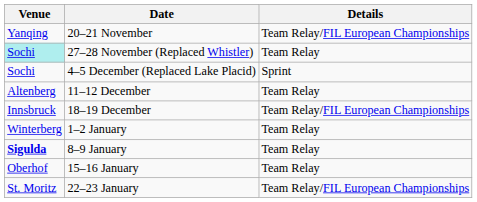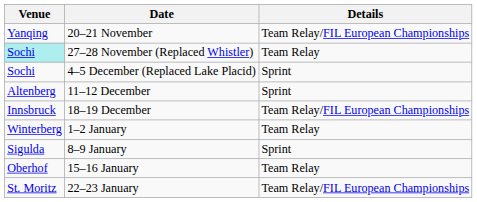 <table class="wikitable">
 <tr>
 <th>Venue</th>
 <th>Date</th>
 <th>Details</th>
 </tr>
 <tr>
 <td> <a href='#'>Yanqing</a></td>
 <td>20–21 November</td>
 <td>Team Relay/<a href='#'>FIL European Championships</a></td>
 </tr>
 <tr>
 <td style="background: paleturquoise;"> <a href='#'>Sochi</a></td>
 <td>27–28 November (Replaced <a href='#'>Whistler</a>)</td>
 <td>Team Relay</td>
 </tr>
 <tr>
 <td> <a href='#'>Sochi</a></td>
 <td>4–5 December (Replaced Lake Placid)</td>
 <td>Sprint</td>
 </tr>
 <tr>
 <td> <a href='#'>Altenberg</a></td>
 <td>11–12 December</td>
-<td>Team Relay</td>
+<td>Sprint</td>
 </tr>
 <tr>
 <td> <a href='#'>Innsbruck</a></td>
 <td>18–19 December</td>
 <td>Team Relay/<a href='#'>FIL European Championships</a></td>
 </tr>
 <tr>
 <td> <a href='#'>Winterberg</a></td>
 <td>1–2 January</td>
 <td>Team Relay</td>
 </tr>
 <tr>
-<td><strong> <a href='#'>Sigulda</a></strong></td>
+<td> <a href='#'>Sigulda</a></td>
 <td>8–9 January</td>
-<td>Team Relay</td>
+<td>Sprint</td>
 </tr>
 <tr>
 <td> <a href='#'>Oberhof</a></td>
 <td>15–16 January</td>
 <td>Team Relay</td>
 </tr>
 <tr>
 <td> <a href='#'>St. Moritz</a></td>
 <td>22–23 January</td>
 <td>Team Relay/<a href='#'>FIL European Championships</a></td>
 </tr>
 </table>
